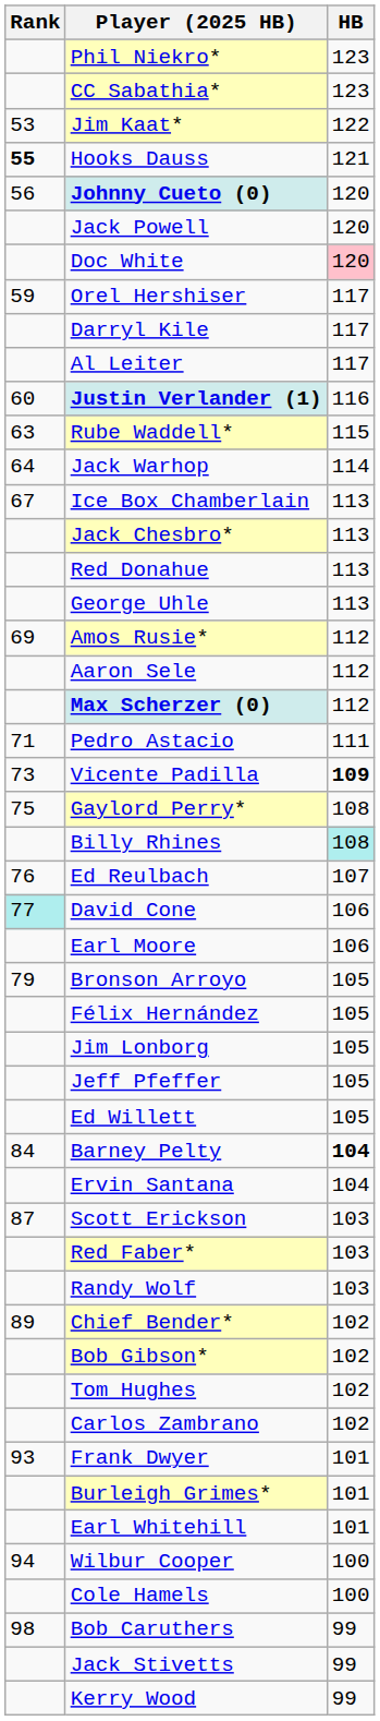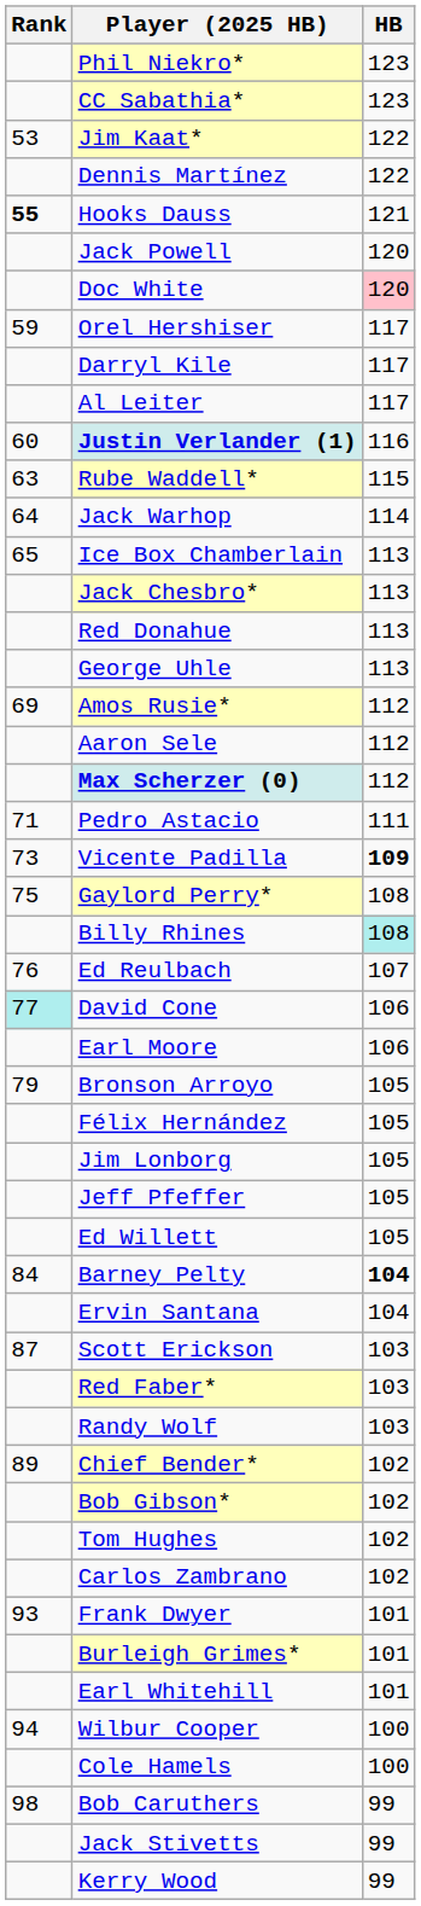 <table class="wikitable" style="float:left;">
 <tr>
 <th>Rank</th>
 <th>Player (2025 HB)</th>
 <th>HB</th>
 </tr>
 <tr>
 <td></td>
 <td style="background:#ffffbb;"><a href='#'>Phil Niekro</a>*</td>
 <td>123</td>
 </tr>
 <tr>
 <td></td>
 <td style="background:#ffffbb;"><a href='#'>CC Sabathia</a>*</td>
 <td>123</td>
 </tr>
 <tr>
 <td>53</td>
 <td style="background:#ffffbb;"><a href='#'>Jim Kaat</a>*</td>
 <td>122</td>
 </tr>
 <tr>
+<td></td>
+<td><a href='#'>Dennis Martínez</a></td>
+<td>122</td>
+</tr>
+<tr>
 <td><strong>55</strong></td>
 <td><a href='#'>Hooks Dauss</a></td>
 <td>121</td>
-</tr>
-<tr>
-<td>56</td>
-<td style="background:#cfecec;"><strong><a href='#'>Johnny Cueto</a> (0)</strong></td>
-<td>120</td>
 </tr>
 <tr>
 <td></td>
 <td><a href='#'>Jack Powell</a></td>
 <td>120</td>
 </tr>
 <tr>
 <td></td>
 <td><a href='#'>Doc White</a></td>
 <td style="background: pink;">120</td>
 </tr>
 <tr>
 <td>59</td>
 <td><a href='#'>Orel Hershiser</a></td>
 <td>117</td>
 </tr>
 <tr>
 <td></td>
 <td><a href='#'>Darryl Kile</a></td>
 <td>117</td>
 </tr>
 <tr>
 <td></td>
 <td><a href='#'>Al Leiter</a></td>
 <td>117</td>
 </tr>
 <tr>
 <td>60</td>
 <td style="background:#cfecec;"><strong><a href='#'>Justin Verlander</a> (1)</strong></td>
 <td>116</td>
 </tr>
 <tr>
 <td>63</td>
 <td style="background:#ffffbb;"><a href='#'>Rube Waddell</a>*</td>
 <td>115</td>
 </tr>
 <tr>
 <td>64</td>
 <td><a href='#'>Jack Warhop</a></td>
 <td>114</td>
 </tr>
 <tr>
-<td>67</td>
+<td>65</td>
 <td><a href='#'>Ice Box Chamberlain</a></td>
 <td>113</td>
 </tr>
 <tr>
 <td></td>
 <td style="background:#ffffbb;"><a href='#'>Jack Chesbro</a>*</td>
 <td>113</td>
 </tr>
 <tr>
 <td></td>
 <td><a href='#'>Red Donahue</a></td>
 <td>113</td>
 </tr>
 <tr>
 <td></td>
 <td><a href='#'>George Uhle</a></td>
 <td>113</td>
 </tr>
 <tr>
 <td>69</td>
 <td style="background:#ffffbb;"><a href='#'>Amos Rusie</a>*</td>
 <td>112</td>
 </tr>
 <tr>
 <td></td>
 <td><a href='#'>Aaron Sele</a></td>
 <td>112</td>
 </tr>
 <tr>
 <td></td>
 <td style="background:#cfecec;"><strong><a href='#'>Max Scherzer</a> (0)</strong></td>
 <td>112</td>
 </tr>
 <tr>
 <td>71</td>
 <td><a href='#'>Pedro Astacio</a></td>
 <td>111</td>
 </tr>
 <tr>
 <td>73</td>
 <td><a href='#'>Vicente Padilla</a></td>
 <td><strong>109</strong></td>
 </tr>
 <tr>
 <td>75</td>
 <td style="background:#ffffbb;"><a href='#'>Gaylord Perry</a>*</td>
 <td>108</td>
 </tr>
 <tr>
 <td></td>
 <td><a href='#'>Billy Rhines</a></td>
 <td style="background: paleturquoise;">108</td>
 </tr>
 <tr>
 <td>76</td>
 <td><a href='#'>Ed Reulbach</a></td>
 <td>107</td>
 </tr>
 <tr>
 <td style="background: paleturquoise;">77</td>
 <td><a href='#'>David Cone</a></td>
 <td>106</td>
 </tr>
 <tr>
 <td></td>
 <td><a href='#'>Earl Moore</a></td>
 <td>106</td>
 </tr>
 <tr>
 <td>79</td>
 <td><a href='#'>Bronson Arroyo</a></td>
 <td>105</td>
 </tr>
 <tr>
 <td></td>
 <td><a href='#'>Félix Hernández</a></td>
 <td>105</td>
 </tr>
 <tr>
 <td></td>
 <td><a href='#'>Jim Lonborg</a></td>
 <td>105</td>
 </tr>
 <tr>
 <td></td>
 <td><a href='#'>Jeff Pfeffer</a></td>
 <td>105</td>
 </tr>
 <tr>
 <td></td>
 <td><a href='#'>Ed Willett</a></td>
 <td>105</td>
 </tr>
 <tr>
 <td>84</td>
 <td><a href='#'>Barney Pelty</a></td>
 <td><strong>104</strong></td>
 </tr>
 <tr>
 <td></td>
 <td><a href='#'>Ervin Santana</a></td>
 <td>104</td>
 </tr>
 <tr>
 <td>87</td>
 <td><a href='#'>Scott Erickson</a></td>
 <td>103</td>
 </tr>
 <tr>
 <td></td>
 <td style="background:#ffffbb;"><a href='#'>Red Faber</a>*</td>
 <td>103</td>
 </tr>
 <tr>
 <td></td>
 <td><a href='#'>Randy Wolf</a></td>
 <td>103</td>
 </tr>
 <tr>
 <td>89</td>
 <td style="background:#ffffbb;"><a href='#'>Chief Bender</a>*</td>
 <td>102</td>
 </tr>
 <tr>
 <td></td>
 <td style="background:#ffffbb;"><a href='#'>Bob Gibson</a>*</td>
 <td>102</td>
 </tr>
 <tr>
 <td></td>
 <td><a href='#'>Tom Hughes</a></td>
 <td>102</td>
 </tr>
 <tr>
 <td></td>
 <td><a href='#'>Carlos Zambrano</a></td>
 <td>102</td>
 </tr>
 <tr>
 <td>93</td>
 <td><a href='#'>Frank Dwyer</a></td>
 <td>101</td>
 </tr>
 <tr>
 <td></td>
 <td style="background:#ffffbb;"><a href='#'>Burleigh Grimes</a>*</td>
 <td>101</td>
 </tr>
 <tr>
 <td></td>
 <td><a href='#'>Earl Whitehill</a></td>
 <td>101</td>
 </tr>
 <tr>
 <td>94</td>
 <td><a href='#'>Wilbur Cooper</a></td>
 <td>100</td>
 </tr>
 <tr>
 <td></td>
 <td><a href='#'>Cole Hamels</a></td>
 <td>100</td>
 </tr>
 <tr>
 <td>98</td>
 <td><a href='#'>Bob Caruthers</a></td>
 <td>99</td>
 </tr>
 <tr>
 <td></td>
 <td><a href='#'>Jack Stivetts</a></td>
 <td>99</td>
 </tr>
 <tr>
 <td></td>
 <td><a href='#'>Kerry Wood</a></td>
 <td>99</td>
 </tr>
 </table>
